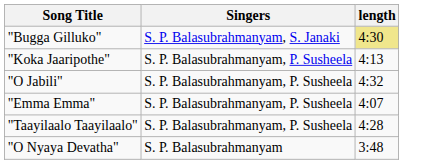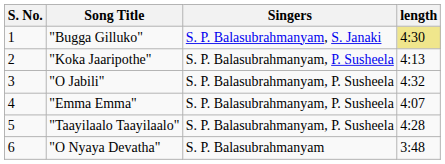 <table class="wikitable">
 <tr>
+<th>S. No.</th>
 <th>Song Title</th>
 <th>Singers</th>
 <th>length</th>
 </tr>
 <tr>
+<td>1</td>
 <td>"Bugga Gilluko"</td>
 <td><a href='#'>S. P. Balasubrahmanyam</a>, <a href='#'>S. Janaki</a></td>
 <td style="background: khaki;">4:30</td>
 </tr>
 <tr>
+<td>2</td>
 <td>"Koka Jaaripothe"</td>
 <td>S. P. Balasubrahmanyam, <a href='#'>P. Susheela</a></td>
 <td>4:13</td>
 </tr>
 <tr>
+<td>3</td>
 <td>"O Jabili"</td>
 <td>S. P. Balasubrahmanyam, P. Susheela</td>
 <td>4:32</td>
 </tr>
 <tr>
+<td>4</td>
 <td>"Emma Emma"</td>
 <td>S. P. Balasubrahmanyam, P. Susheela</td>
 <td>4:07</td>
 </tr>
 <tr>
+<td>5</td>
 <td>"Taayilaalo Taayilaalo"</td>
 <td>S. P. Balasubrahmanyam, P. Susheela</td>
 <td>4:28</td>
 </tr>
 <tr>
+<td>6</td>
 <td>"O Nyaya Devatha"</td>
 <td>S. P. Balasubrahmanyam</td>
 <td>3:48</td>
 </tr>
 </table>
